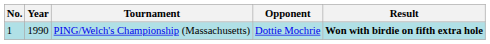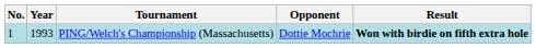 <table class="wikitable" style="font-size:95%;">
 <tr>
 <th>No.</th>
 <th>Year</th>
 <th>Tournament</th>
 <th>Opponent</th>
 <th>Result</th>
 </tr>
 <tr style="background:#B0E0E6;">
 <td>1</td>
-<td>1990</td>
+<td>1993</td>
 <td><a href='#'>PING/Welch's Championship</a> (Massachusetts)</td>
 <td> <a href='#'>Dottie Mochrie</a></td>
 <td><strong>Won with birdie on fifth extra hole</strong></td>
 </tr>
 </table>
